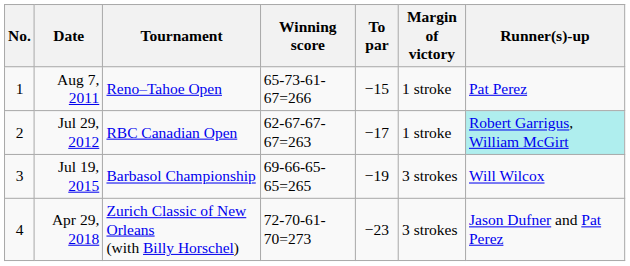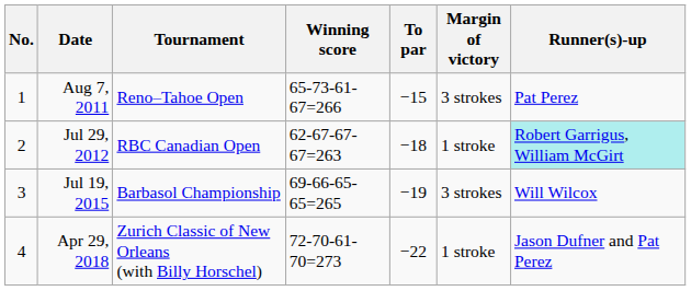 <table class="wikitable" style="font-size:95%;">
 <tr>
 <th>No.</th>
 <th>Date</th>
 <th>Tournament</th>
 <th>Winning score</th>
 <th>To par</th>
 <th>Margin of<br>victory</th>
 <th>Runner(s)-up</th>
 </tr>
 <tr>
 <td align=center>1</td>
 <td align=right>Aug 7, <a href='#'>2011</a></td>
 <td><a href='#'>Reno–Tahoe Open</a></td>
 <td>65-73-61-67=266</td>
 <td align=center>−15</td>
-<td>1 stroke</td>
+<td>3 strokes</td>
 <td> <a href='#'>Pat Perez</a></td>
 </tr>
 <tr>
 <td align=center>2</td>
 <td align=right>Jul 29, <a href='#'>2012</a></td>
 <td><a href='#'>RBC Canadian Open</a></td>
 <td>62-67-67-67=263</td>
-<td align=center>−17</td>
+<td align=center>−18</td>
 <td>1 stroke</td>
 <td style="background: paleturquoise;"> <a href='#'>Robert Garrigus</a>,  <a href='#'>William McGirt</a></td>
 </tr>
 <tr>
 <td align=center>3</td>
 <td align=right>Jul 19, <a href='#'>2015</a></td>
 <td><a href='#'>Barbasol Championship</a></td>
 <td>69-66-65-65=265</td>
 <td align=center>−19</td>
 <td>3 strokes</td>
 <td> <a href='#'>Will Wilcox</a></td>
 </tr>
 <tr>
 <td align=center>4</td>
 <td align=right>Apr 29, <a href='#'>2018</a></td>
 <td><a href='#'>Zurich Classic of New Orleans</a><br>(with  <a href='#'>Billy Horschel</a>)</td>
 <td>72-70-61-70=273</td>
-<td align=center>−23</td>
-<td>3 strokes</td>
+<td align=center>−22</td>
+<td>1 stroke</td>
 <td> <a href='#'>Jason Dufner</a> and  <a href='#'>Pat Perez</a></td>
 </tr>
 </table>
